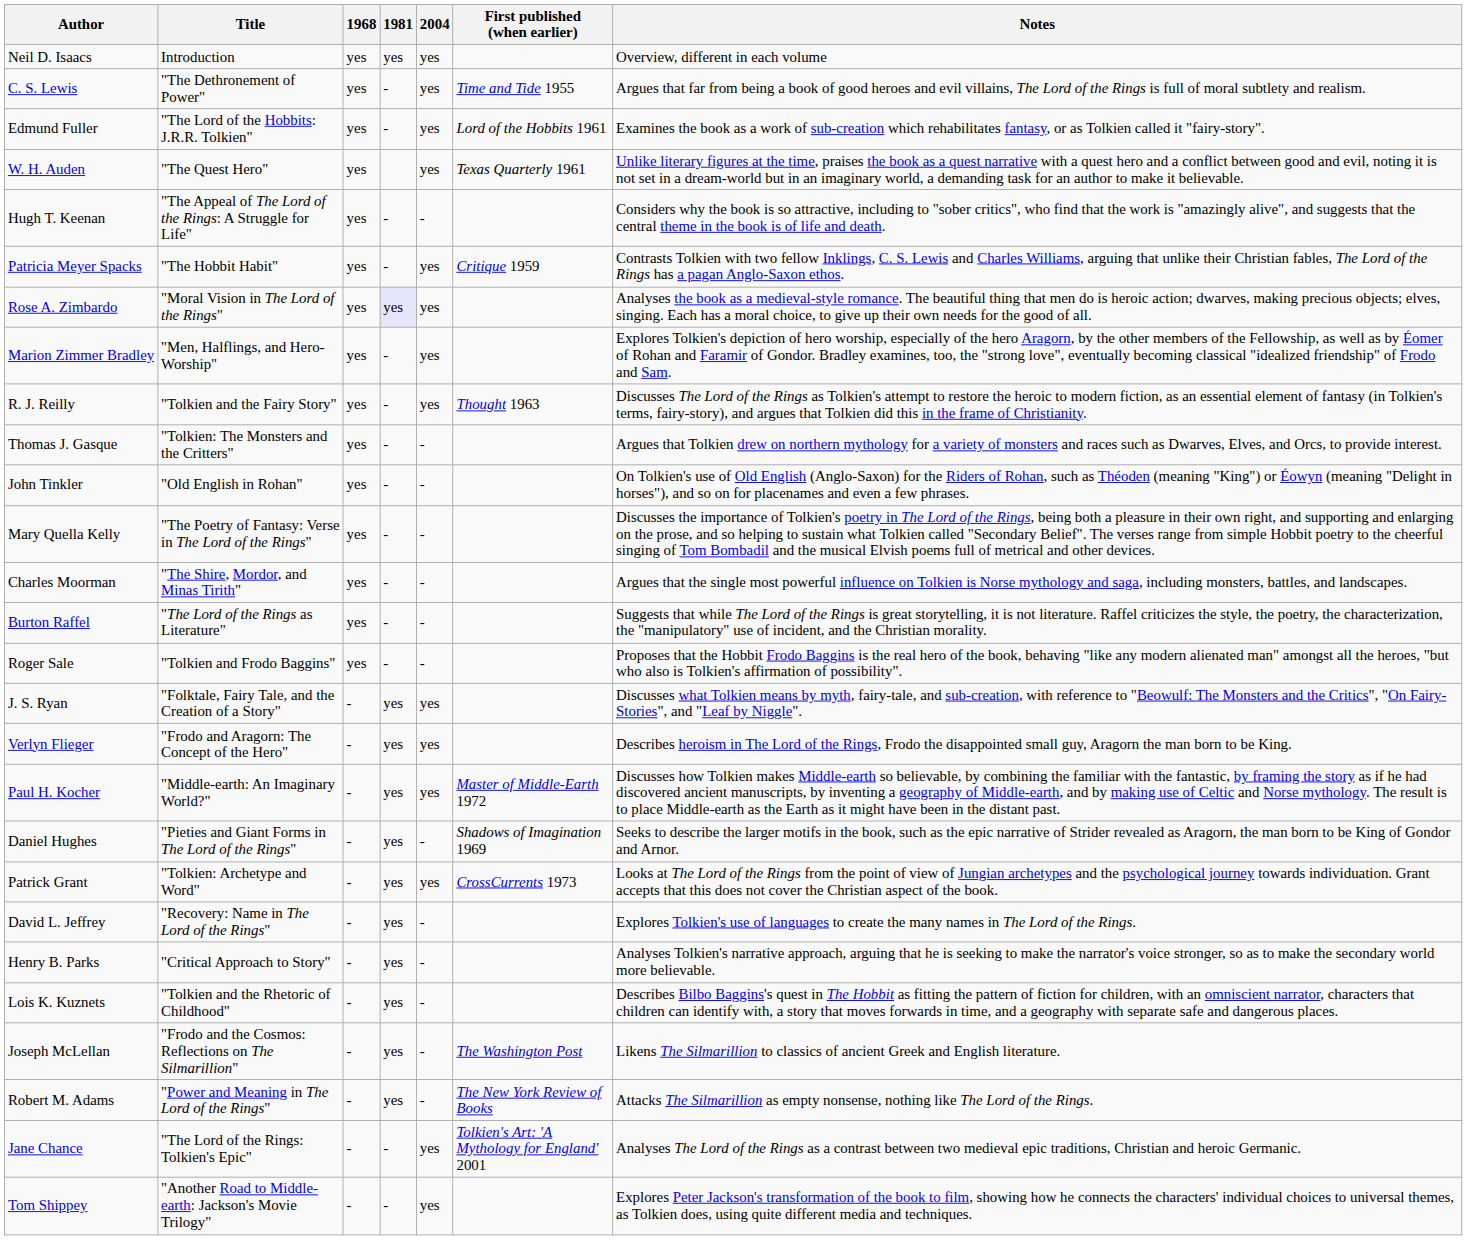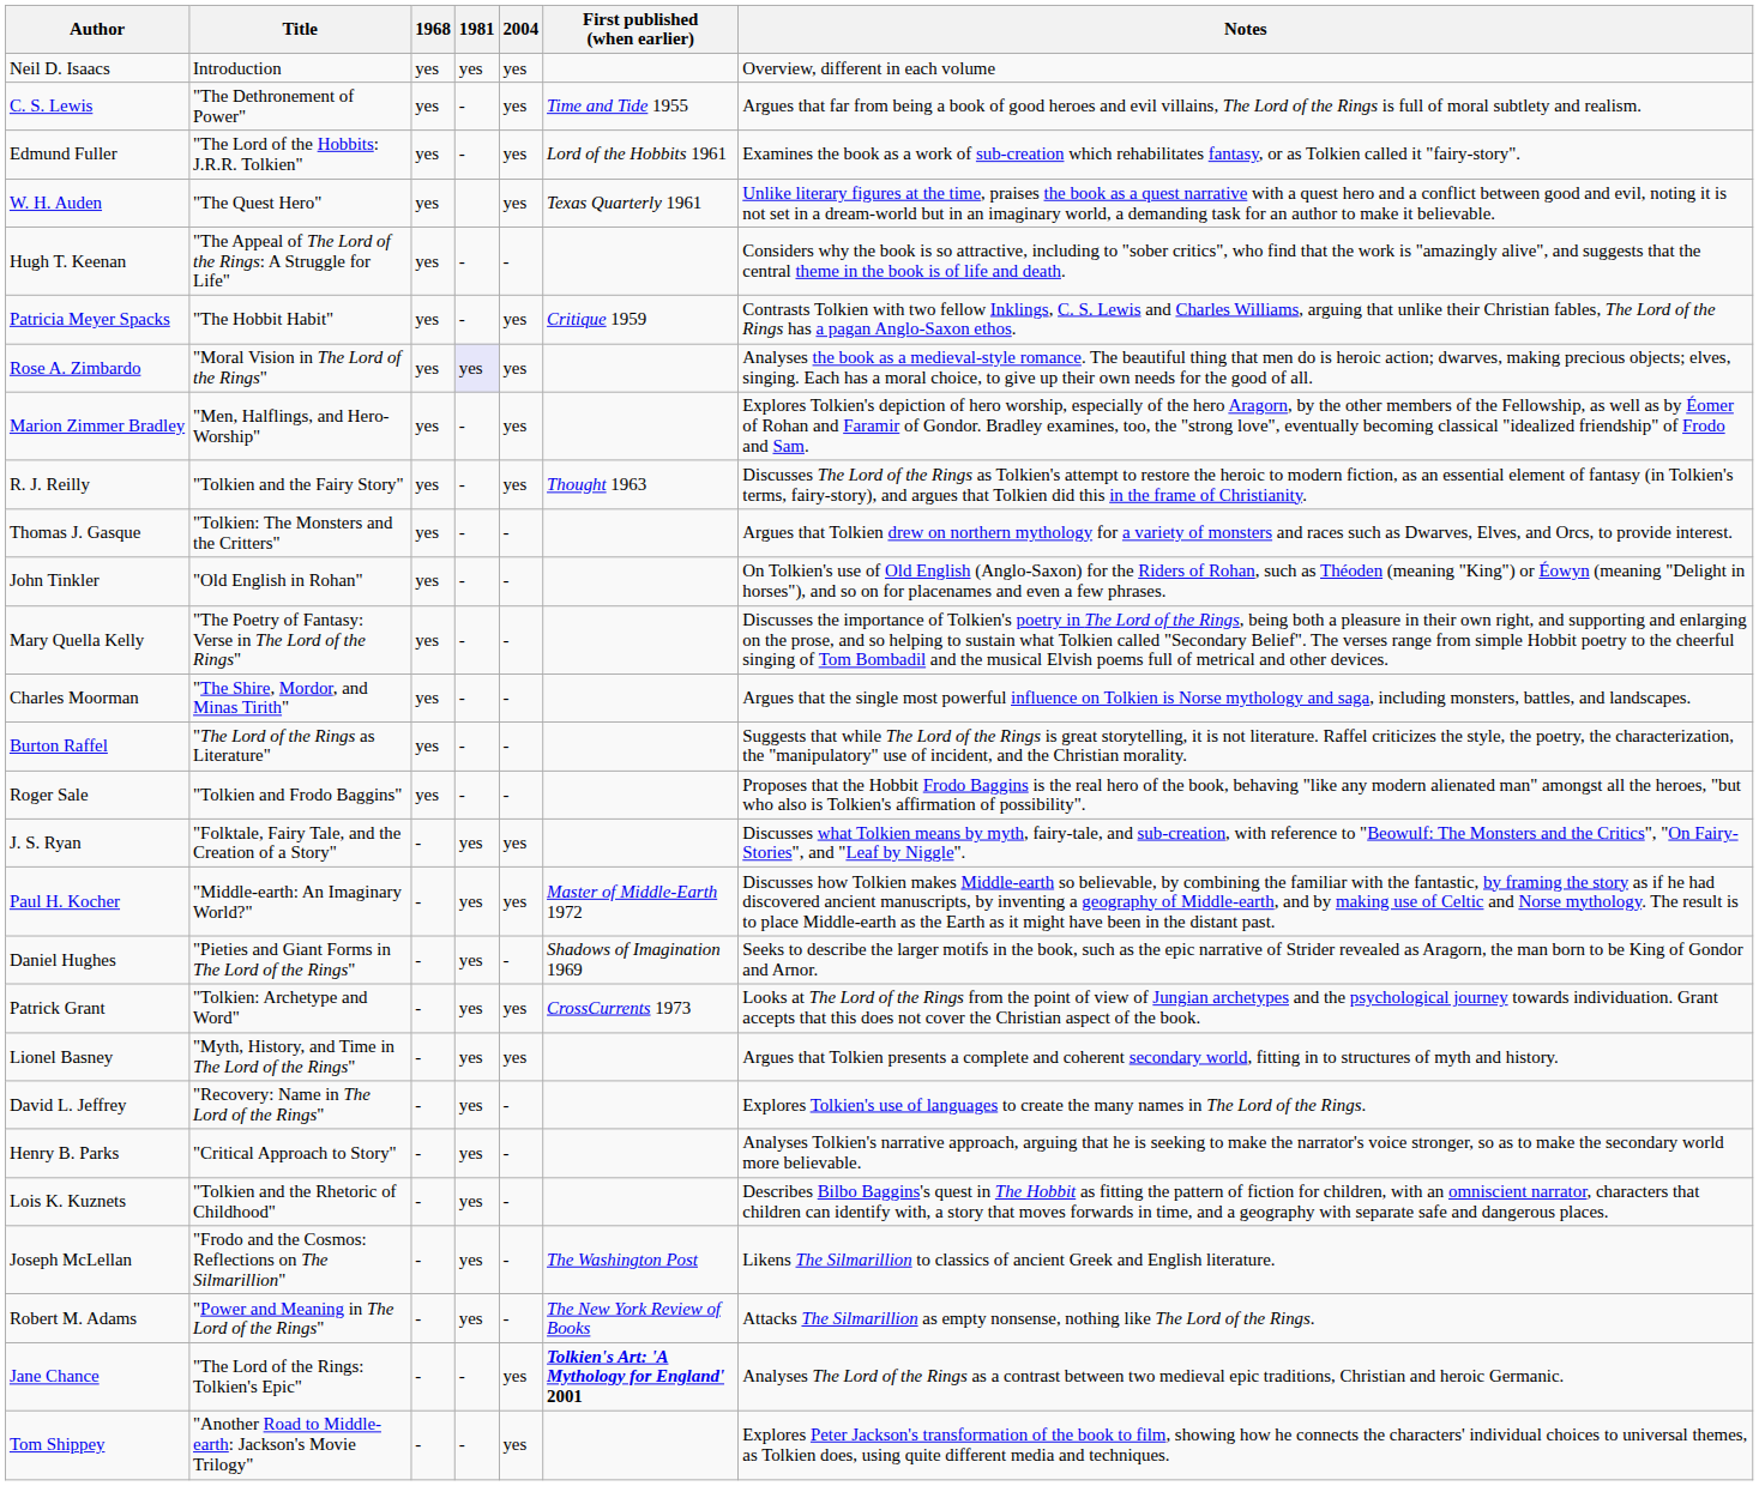 <table class="wikitable sortable">
 <tr>
 <th>Author</th>
 <th>Title</th>
 <th>1968</th>
 <th>1981</th>
 <th>2004</th>
 <th>First published<br>(when earlier)</th>
 <th>Notes</th>
 </tr>
 <tr>
 <td>Neil D. Isaacs</td>
 <td>Introduction</td>
 <td>yes</td>
 <td>yes</td>
 <td>yes</td>
 <td></td>
 <td>Overview, different in each volume</td>
 </tr>
 <tr>
 <td><a href='#'>C. S. Lewis</a></td>
 <td>"The Dethronement of Power"</td>
 <td>yes</td>
 <td>-</td>
 <td>yes</td>
 <td><em><a href='#'>Time and Tide</a></em> 1955</td>
 <td>Argues that far from being a book of good heroes and evil villains, <em>The Lord of the Rings</em> is full of moral subtlety and realism.</td>
 </tr>
 <tr>
 <td>Edmund Fuller</td>
 <td>"The Lord of the <a href='#'>Hobbits</a>: J.R.R. Tolkien"</td>
 <td>yes</td>
 <td>-</td>
 <td>yes</td>
 <td><em>Lord of the Hobbits</em> 1961</td>
 <td>Examines the book as a work of <a href='#'>sub-creation</a> which rehabilitates <a href='#'>fantasy</a>, or as Tolkien called it "fairy-story".</td>
 </tr>
 <tr>
 <td><a href='#'>W. H. Auden</a></td>
 <td>"The Quest Hero"</td>
 <td>yes</td>
 <td></td>
 <td>yes</td>
 <td><em>Texas Quarterly</em> 1961</td>
 <td><a href='#'>Unlike literary figures at the time</a>, praises <a href='#'>the book as a quest narrative</a> with a quest hero and a conflict between good and evil, noting it is not set in a dream-world but in an imaginary world, a demanding task for an author to make it believable.</td>
 </tr>
 <tr>
 <td>Hugh T. Keenan</td>
 <td>"The Appeal of <em>The Lord of the Rings</em>: A Struggle for Life"</td>
 <td>yes</td>
 <td>-</td>
 <td>-</td>
 <td></td>
 <td>Considers why the book is so attractive, including to "sober critics", who find that the work is "amazingly alive", and suggests that the central <a href='#'>theme in the book is of life and death</a>.</td>
 </tr>
 <tr>
 <td><a href='#'>Patricia Meyer Spacks</a></td>
 <td>"The Hobbit Habit"</td>
 <td>yes</td>
 <td>-</td>
 <td>yes</td>
 <td><em><a href='#'>Critique</a></em> 1959</td>
 <td>Contrasts Tolkien with two fellow <a href='#'>Inklings</a>, <a href='#'>C. S. Lewis</a> and <a href='#'>Charles Williams</a>, arguing that unlike their Christian fables, <em>The Lord of the Rings</em> has <a href='#'>a pagan Anglo-Saxon ethos</a>.</td>
 </tr>
 <tr>
 <td><a href='#'>Rose A. Zimbardo</a></td>
 <td>"Moral Vision in <em>The Lord of the Rings</em>"</td>
 <td>yes</td>
 <td style="background: lavender;">yes</td>
 <td>yes</td>
 <td></td>
 <td>Analyses <a href='#'>the book as a medieval-style romance</a>. The beautiful thing that men do is heroic action; dwarves, making precious objects; elves, singing. Each has a moral choice, to give up their own needs for the good of all.</td>
 </tr>
 <tr>
 <td><a href='#'>Marion Zimmer Bradley</a></td>
 <td>"Men, Halflings, and Hero-Worship"</td>
 <td>yes</td>
 <td>-</td>
 <td>yes</td>
 <td></td>
 <td>Explores Tolkien's depiction of hero worship, especially of the hero <a href='#'>Aragorn</a>, by the other members of the Fellowship, as well as by <a href='#'>Éomer</a> of Rohan and <a href='#'>Faramir</a> of Gondor. Bradley examines, too, the "strong love", eventually becoming classical "idealized friendship" of <a href='#'>Frodo</a> and <a href='#'>Sam</a>.</td>
 </tr>
 <tr>
 <td>R. J. Reilly</td>
 <td>"Tolkien and the Fairy Story"</td>
 <td>yes</td>
 <td>-</td>
 <td>yes</td>
 <td><em><a href='#'>Thought</a></em> 1963</td>
 <td>Discusses <em>The Lord of the Rings</em> as Tolkien's attempt to restore the heroic to modern fiction, as an essential element of fantasy (in Tolkien's terms, fairy-story), and argues that Tolkien did this <a href='#'>in the frame of Christianity</a>.</td>
 </tr>
 <tr>
 <td>Thomas J. Gasque</td>
 <td>"Tolkien: The Monsters and the Critters"</td>
 <td>yes</td>
 <td>-</td>
 <td>-</td>
 <td></td>
 <td>Argues that Tolkien <a href='#'>drew on northern mythology</a> for <a href='#'>a variety of monsters</a> and races such as Dwarves, Elves, and Orcs, to provide interest.</td>
 </tr>
 <tr>
 <td>John Tinkler</td>
 <td>"Old English in Rohan"</td>
 <td>yes</td>
 <td>-</td>
 <td>-</td>
 <td></td>
 <td>On Tolkien's use of <a href='#'>Old English</a> (Anglo-Saxon) for the <a href='#'>Riders of Rohan</a>, such as <a href='#'>Théoden</a> (meaning "King") or <a href='#'>Éowyn</a> (meaning "Delight in horses"), and so on for placenames and even a few phrases.</td>
 </tr>
 <tr>
 <td>Mary Quella Kelly</td>
 <td>"The Poetry of Fantasy: Verse in <em>The Lord of the Rings</em>"</td>
 <td>yes</td>
 <td>-</td>
 <td>-</td>
 <td></td>
 <td>Discusses the importance of Tolkien's <a href='#'>poetry in <em>The Lord of the Rings</em></a>, being both a pleasure in their own right, and supporting and enlarging on the prose, and so helping to sustain what Tolkien called "Secondary Belief". The verses range from simple Hobbit poetry to the cheerful singing of <a href='#'>Tom Bombadil</a> and the musical Elvish poems full of metrical and other devices.</td>
 </tr>
 <tr>
 <td>Charles Moorman</td>
 <td>"<a href='#'>The Shire</a>, <a href='#'>Mordor</a>, and <a href='#'>Minas Tirith</a>"</td>
 <td>yes</td>
 <td>-</td>
 <td>-</td>
 <td></td>
 <td>Argues that the single most powerful <a href='#'>influence on Tolkien is Norse mythology and saga</a>, including monsters, battles, and landscapes.</td>
 </tr>
 <tr>
 <td><a href='#'>Burton Raffel</a></td>
 <td>"<em>The Lord of the Rings</em> as Literature"</td>
 <td>yes</td>
 <td>-</td>
 <td>-</td>
 <td></td>
 <td>Suggests that while <em>The Lord of the Rings</em> is great storytelling, it is not literature. Raffel criticizes the style, the poetry, the characterization, the "manipulatory" use of incident, and the Christian morality.</td>
 </tr>
 <tr>
 <td>Roger Sale</td>
 <td>"Tolkien and Frodo Baggins"</td>
 <td>yes</td>
 <td>-</td>
 <td>-</td>
 <td></td>
 <td>Proposes that the Hobbit <a href='#'>Frodo Baggins</a> is the real hero of the book, behaving "like any modern alienated man" amongst all the heroes, "but who also is Tolkien's affirmation of possibility".</td>
 </tr>
 <tr>
 <td>J. S. Ryan</td>
 <td>"Folktale, Fairy Tale, and the Creation of a Story"</td>
 <td>-</td>
 <td>yes</td>
 <td>yes</td>
 <td></td>
 <td>Discusses <a href='#'>what Tolkien means by myth</a>, fairy-tale, and <a href='#'>sub-creation</a>, with reference to "<a href='#'>Beowulf: The Monsters and the Critics</a>", "<a href='#'>On Fairy-Stories</a>", and "<a href='#'>Leaf by Niggle</a>".</td>
 </tr>
 <tr>
-<td><a href='#'>Verlyn Flieger</a></td>
-<td>"Frodo and Aragorn: The Concept of the Hero"</td>
-<td>-</td>
-<td>yes</td>
-<td>yes</td>
-<td></td>
-<td>Describes <a href='#'>heroism in The Lord of the Rings</a>, Frodo the disappointed small guy, Aragorn the man born to be King.</td>
-</tr>
-<tr>
 <td><a href='#'>Paul H. Kocher</a></td>
 <td>"Middle-earth: An Imaginary World?"</td>
 <td>-</td>
 <td>yes</td>
 <td>yes</td>
 <td><em><a href='#'>Master of Middle-Earth</a></em> 1972</td>
 <td>Discusses how Tolkien makes <a href='#'>Middle-earth</a> so believable, by combining the familiar with the fantastic, <a href='#'>by framing the story</a> as if he had discovered ancient manuscripts, by inventing a <a href='#'>geography of Middle-earth</a>, and by <a href='#'>making use of Celtic</a> and <a href='#'>Norse mythology</a>. The result is to place Middle-earth as the Earth as it might have been in the distant past.</td>
 </tr>
 <tr>
 <td>Daniel Hughes</td>
 <td>"Pieties and Giant Forms in <em>The Lord of the Rings</em>"</td>
 <td>-</td>
 <td>yes</td>
 <td>-</td>
 <td><em>Shadows of Imagination</em> 1969</td>
 <td>Seeks to describe the larger motifs in the book, such as the epic narrative of Strider revealed as Aragorn, the man born to be King of Gondor and Arnor.</td>
 </tr>
 <tr>
 <td>Patrick Grant</td>
 <td>"Tolkien: Archetype and Word"</td>
 <td>-</td>
 <td>yes</td>
 <td>yes</td>
 <td><em><a href='#'>CrossCurrents</a></em> 1973</td>
 <td>Looks at <em>The Lord of the Rings</em> from the point of view of <a href='#'>Jungian archetypes</a> and the <a href='#'>psychological journey</a> towards individuation. Grant accepts that this does not cover the Christian aspect of the book.</td>
+</tr>
+<tr>
+<td>Lionel Basney</td>
+<td>"Myth, History, and Time in <em>The Lord of the Rings</em>"</td>
+<td>-</td>
+<td>yes</td>
+<td>yes</td>
+<td></td>
+<td>Argues that Tolkien presents a complete and coherent <a href='#'>secondary world</a>, fitting in to structures of myth and history.</td>
 </tr>
 <tr>
 <td>David L. Jeffrey</td>
 <td>"Recovery: Name in <em>The Lord of the Rings</em>"</td>
 <td>-</td>
 <td>yes</td>
 <td>-</td>
 <td></td>
 <td>Explores <a href='#'>Tolkien's use of languages</a> to create the many names in <em>The Lord of the Rings</em>.</td>
 </tr>
 <tr>
 <td>Henry B. Parks</td>
 <td>"Critical Approach to Story"</td>
 <td>-</td>
 <td>yes</td>
 <td>-</td>
 <td></td>
 <td>Analyses Tolkien's narrative approach, arguing that he is seeking to make the narrator's voice stronger, so as to make the secondary world more believable.</td>
 </tr>
 <tr>
 <td>Lois K. Kuznets</td>
 <td>"Tolkien and the Rhetoric of Childhood"</td>
 <td>-</td>
 <td>yes</td>
 <td>-</td>
 <td></td>
 <td>Describes <a href='#'>Bilbo Baggins</a>'s quest in <em><a href='#'>The Hobbit</a></em> as fitting the pattern of fiction for children, with an <a href='#'>omniscient narrator</a>, characters that children can identify with, a story that moves forwards in time, and a geography with separate safe and dangerous places.</td>
 </tr>
 <tr>
 <td>Joseph McLellan</td>
 <td>"Frodo and the Cosmos: Reflections on <em>The Silmarillion</em>"</td>
 <td>-</td>
 <td>yes</td>
 <td>-</td>
 <td><em><a href='#'>The Washington Post</a></em></td>
 <td>Likens <em><a href='#'>The Silmarillion</a></em> to classics of ancient Greek and English literature.</td>
 </tr>
 <tr>
 <td>Robert M. Adams</td>
 <td>"<a href='#'>Power and Meaning</a> in <em>The Lord of the Rings</em>"</td>
 <td>-</td>
 <td>yes</td>
 <td>-</td>
 <td><em><a href='#'>The New York Review of Books</a></em></td>
 <td>Attacks <em><a href='#'>The Silmarillion</a></em> as empty nonsense, nothing like <em>The Lord of the Rings</em>.</td>
 </tr>
 <tr>
 <td><a href='#'>Jane Chance</a></td>
 <td>"The Lord of the Rings: Tolkien's Epic"</td>
 <td>-</td>
 <td>-</td>
 <td>yes</td>
-<td><em><a href='#'>Tolkien's Art: 'A Mythology for England'</a></em> 2001</td>
+<td><strong><em><a href='#'>Tolkien's Art: 'A Mythology for England'</a></em> 2001</strong></td>
 <td>Analyses <em>The Lord of the Rings</em> as a contrast between two medieval epic traditions, Christian and heroic Germanic.</td>
 </tr>
 <tr>
 <td><a href='#'>Tom Shippey</a></td>
 <td>"Another <a href='#'>Road to Middle-earth</a>: Jackson's Movie Trilogy"</td>
 <td>-</td>
 <td>-</td>
 <td>yes</td>
 <td></td>
 <td>Explores <a href='#'>Peter Jackson's transformation of the book to film</a>, showing how he connects the characters' individual choices to universal themes, as Tolkien does, using quite different media and techniques.</td>
 </tr>
 </table>
